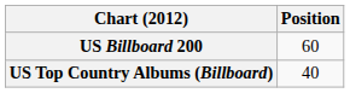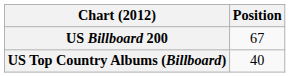 <table class="wikitable sortable plainrowheaders" style="text-align:center">
 <tr>
 <th scope="col">Chart (2012)</th>
 <th scope="col">Position</th>
 </tr>
 <tr>
 <th scope="row">US <em>Billboard</em> 200</th>
-<td>60</td>
+<td>67</td>
 </tr>
 <tr>
 <th scope="row">US Top Country Albums (<em>Billboard</em>)</th>
 <td>40</td>
 </tr>
 </table>
